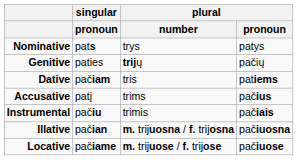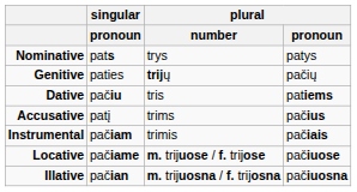 <table class="wikitable">
 <tr>
 <th> </th>
 <th colspan=1>singular</th>
 <th colspan=2>plural</th>
 </tr>
 <tr>
 <th> </th>
 <th>pronoun</th>
 <th>number</th>
 <th>pronoun</th>
 </tr>
 <tr>
 <td align="right"><strong>Nominative</strong></td>
 <td>pat<strong>s</strong></td>
 <td>trys</td>
 <td>patys</td>
 </tr>
 <tr>
 <td align="right"><strong>Genitive</strong></td>
 <td>paties</td>
 <td><strong>trij</strong>ų</td>
 <td>pačių</td>
 </tr>
 <tr>
 <td align="right"><strong>Dative</strong></td>
-<td>pač<strong>iam</strong></td>
+<td>pač<strong>iu</strong></td>
 <td>tris</td>
 <td>pat<strong>iems</strong></td>
 </tr>
 <tr>
 <td align="right"><strong>Accusative</strong></td>
 <td>patį</td>
 <td>trims</td>
 <td>pač<strong>ius</strong></td>
 </tr>
 <tr>
 <td align="right"><strong>Instrumental</strong></td>
-<td>pač<strong>iu</strong></td>
+<td>pač<strong>iam</strong></td>
 <td>trimis</td>
 <td>pač<strong>iais</strong></td>
+</tr>
+<tr>
+<td align="right"><strong>Locative</strong></td>
+<td>pač<strong>iame</strong></td>
+<td><strong>m.</strong> trij<strong>uose</strong> / <strong>f.</strong> trij<strong>ose</strong></td>
+<td>pač<strong>iuose</strong></td>
 </tr>
 <tr>
 <td align="right"><strong>Illative</strong></td>
 <td>pač<strong>ian</strong></td>
 <td><strong>m.</strong> trij<strong>uosna</strong> / <strong>f.</strong> trij<strong>osna</strong></td>
 <td>pač<strong>iuosna</strong></td>
 </tr>
-<tr>
-<td align="right"><strong>Locative</strong></td>
-<td>pač<strong>iame</strong></td>
-<td><strong>m.</strong> trij<strong>uose</strong> / <strong>f.</strong> trij<strong>ose</strong></td>
-<td>pač<strong>iuose</strong></td>
-</tr>
 </table>
